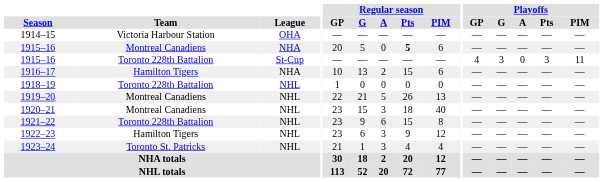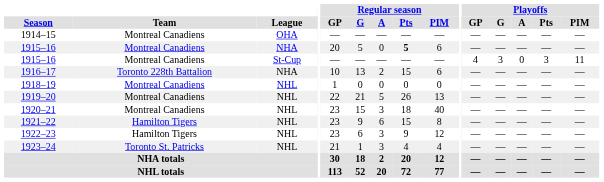 <table border="0" cellpadding="1" cellspacing="0" style="text-align:center; width:60em">
 <tr bgcolor="#e0e0e0">
 <th colspan="3" bgcolor="#ffffff"></th>
 <th rowspan="100" bgcolor="#ffffff"></th>
 <th colspan="5"><a href='#'>Regular season</a></th>
 <th rowspan="100" bgcolor="#ffffff"></th>
 <th colspan="5"><a href='#'>Playoffs</a></th>
 </tr>
 <tr bgcolor="#e0e0e0">
 <th><a href='#'>Season</a></th>
 <th>Team</th>
 <th>League</th>
 <th>GP</th>
 <th><a href='#'>G</a></th>
 <th><a href='#'>A</a></th>
 <th><a href='#'>Pts</a></th>
 <th><a href='#'>PIM</a></th>
 <th>GP</th>
 <th>G</th>
 <th>A</th>
 <th>Pts</th>
 <th>PIM</th>
 </tr>
 <tr>
 <td>1914–15</td>
-<td>Victoria Harbour Station</td>
+<td>Montreal Canadiens</td>
 <td><a href='#'>OHA</a></td>
 <td>—</td>
 <td>—</td>
 <td>—</td>
 <td>—</td>
 <td>—</td>
 <td>—</td>
 <td>—</td>
 <td>—</td>
 <td>—</td>
 <td>—</td>
 </tr>
 <tr bgcolor="#f0f0f0">
 <td><a href='#'>1915–16</a></td>
 <td><a href='#'>Montreal Canadiens</a></td>
 <td><a href='#'>NHA</a></td>
 <td>20</td>
 <td>5</td>
 <td>0</td>
 <td><strong>5</strong></td>
 <td>6</td>
 <td>—</td>
 <td>—</td>
 <td>—</td>
 <td>—</td>
 <td>—</td>
 </tr>
 <tr>
 <td><a href='#'>1915–16</a></td>
-<td><a href='#'>Toronto 228th Battalion</a></td>
+<td>Montreal Canadiens</td>
 <td><a href='#'>St-Cup</a></td>
 <td>—</td>
 <td>—</td>
 <td>—</td>
 <td>—</td>
 <td>—</td>
 <td>4</td>
 <td>3</td>
 <td>0</td>
 <td>3</td>
 <td>11</td>
 </tr>
 <tr bgcolor="#f0f0f0">
 <td><a href='#'>1916–17</a></td>
-<td><a href='#'>Hamilton Tigers</a></td>
+<td><a href='#'>Toronto 228th Battalion</a></td>
 <td>NHA</td>
 <td>10</td>
 <td>13</td>
 <td>2</td>
 <td>15</td>
 <td>6</td>
 <td>—</td>
 <td>—</td>
 <td>—</td>
 <td>—</td>
 <td>—</td>
 </tr>
 <tr>
 <td><a href='#'>1918–19</a></td>
-<td><a href='#'>Toronto 228th Battalion</a></td>
+<td><a href='#'>Montreal Canadiens</a></td>
 <td><a href='#'>NHL</a></td>
 <td>1</td>
 <td>0</td>
 <td>0</td>
 <td>0</td>
 <td>0</td>
 <td>—</td>
 <td>—</td>
 <td>—</td>
 <td>—</td>
 <td>—</td>
 </tr>
 <tr bgcolor="#f0f0f0">
 <td><a href='#'>1919–20</a></td>
 <td>Montreal Canadiens</td>
 <td>NHL</td>
 <td>22</td>
 <td>21</td>
 <td>5</td>
 <td>26</td>
 <td>13</td>
 <td>—</td>
 <td>—</td>
 <td>—</td>
 <td>—</td>
 <td>—</td>
 </tr>
 <tr>
 <td><a href='#'>1920–21</a></td>
 <td>Montreal Canadiens</td>
 <td>NHL</td>
 <td>23</td>
 <td>15</td>
 <td>3</td>
 <td>18</td>
 <td>40</td>
 <td>—</td>
 <td>—</td>
 <td>—</td>
 <td>—</td>
 <td>—</td>
 </tr>
 <tr bgcolor="#f0f0f0">
 <td><a href='#'>1921–22</a></td>
-<td><a href='#'>Toronto 228th Battalion</a></td>
+<td><a href='#'>Hamilton Tigers</a></td>
 <td>NHL</td>
 <td>23</td>
 <td>9</td>
 <td>6</td>
 <td>15</td>
 <td>8</td>
 <td>—</td>
 <td>—</td>
 <td>—</td>
 <td>—</td>
 <td>—</td>
 </tr>
 <tr>
 <td><a href='#'>1922–23</a></td>
 <td>Hamilton Tigers</td>
 <td>NHL</td>
 <td>23</td>
 <td>6</td>
 <td>3</td>
 <td>9</td>
 <td>12</td>
 <td>—</td>
 <td>—</td>
 <td>—</td>
 <td>—</td>
 <td>—</td>
 </tr>
 <tr bgcolor="#f0f0f0">
 <td><a href='#'>1923–24</a></td>
 <td><a href='#'>Toronto St. Patricks</a></td>
 <td>NHL</td>
 <td>21</td>
 <td>1</td>
 <td>3</td>
 <td>4</td>
 <td>4</td>
 <td>—</td>
 <td>—</td>
 <td>—</td>
 <td>—</td>
 <td>—</td>
 </tr>
 <tr bgcolor="#e0e0e0">
 <th colspan="3">NHA totals</th>
 <th>30</th>
 <th>18</th>
 <th>2</th>
 <th>20</th>
 <th>12</th>
 <th>—</th>
 <th>—</th>
 <th>—</th>
 <th>—</th>
 <th>—</th>
 </tr>
 <tr bgcolor="#e0e0e0">
 <th colspan="3">NHL totals</th>
 <th>113</th>
 <th>52</th>
 <th>20</th>
 <th>72</th>
 <th>77</th>
 <th>—</th>
 <th>—</th>
 <th>—</th>
 <th>—</th>
 <th>—</th>
 </tr>
 </table>
